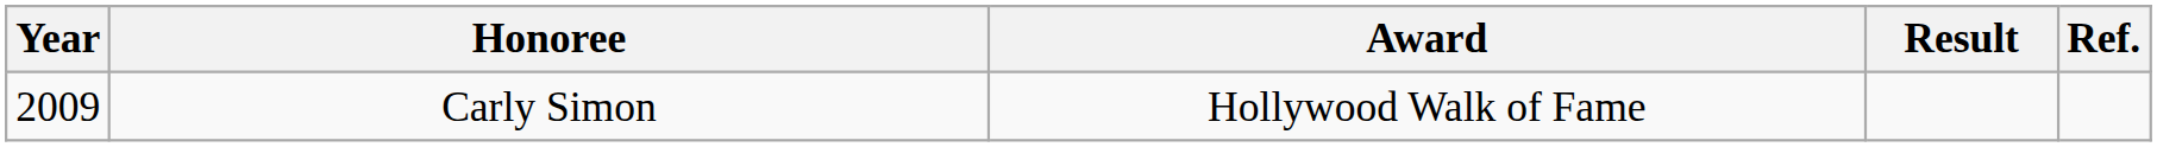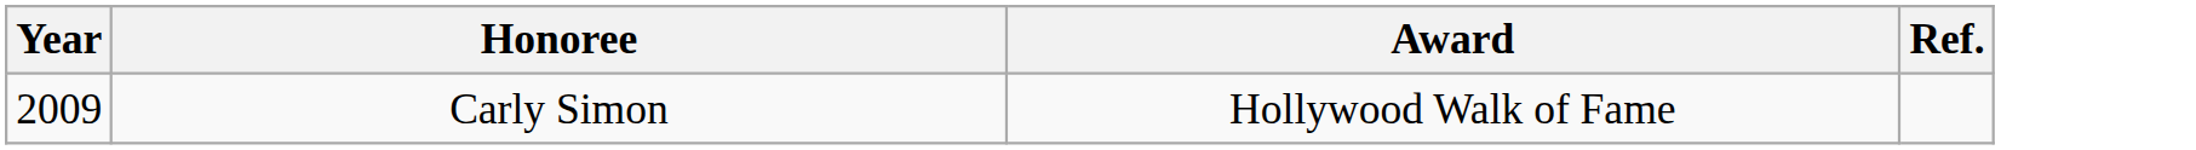 <table class="wikitable">
 <tr>
 <th style="width:25px;">Year</th>
 <th style="width:325px;">Honoree</th>
 <th style="width:325px;">Award</th>
-<th width="65">Result</th>
 <th width="20">Ref.</th>
 </tr>
 <tr>
 <td>2009</td>
 <td align="center">Carly Simon</td>
 <td align="center">Hollywood Walk of Fame</td>
-<td></td>
 <td align="center"></td>
 </tr>
 </table>
